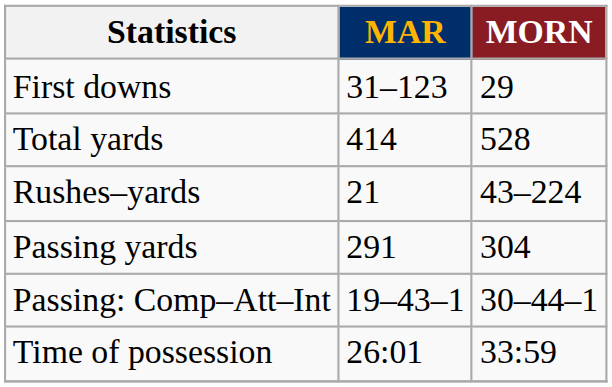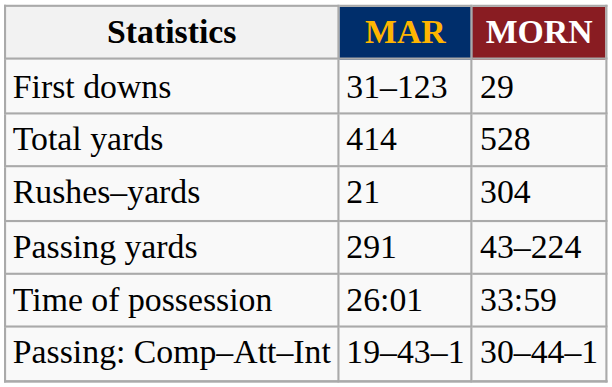 <table class="wikitable" style="float: left;">
 <tr>
 <th>Statistics</th>
 <th style="background:#002e6b; color:#ffb500">MAR</th>
 <th style="background:#891c22; color:white">MORN</th>
 </tr>
 <tr>
 <td>First downs</td>
 <td>31–123</td>
 <td>29</td>
 </tr>
 <tr>
 <td>Total yards</td>
 <td>414</td>
 <td>528</td>
 </tr>
 <tr>
 <td>Rushes–yards</td>
 <td>21</td>
-<td>43–224</td>
+<td>304</td>
 </tr>
 <tr>
 <td>Passing yards</td>
 <td>291</td>
-<td>304</td>
+<td>43–224</td>
+</tr>
+<tr>
+<td>Time of possession</td>
+<td>26:01</td>
+<td>33:59</td>
 </tr>
 <tr>
 <td>Passing: Comp–Att–Int</td>
 <td>19–43–1</td>
 <td>30–44–1</td>
 </tr>
 <tr>
-<td>Time of possession</td>
-<td>26:01</td>
-<td>33:59</td>
-</tr>
-<tr>
 </tr>
 </table>
